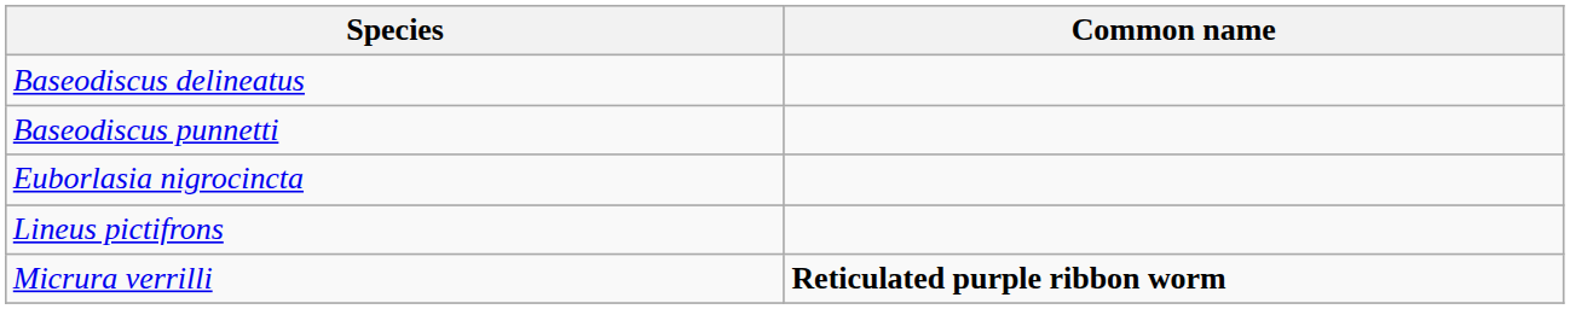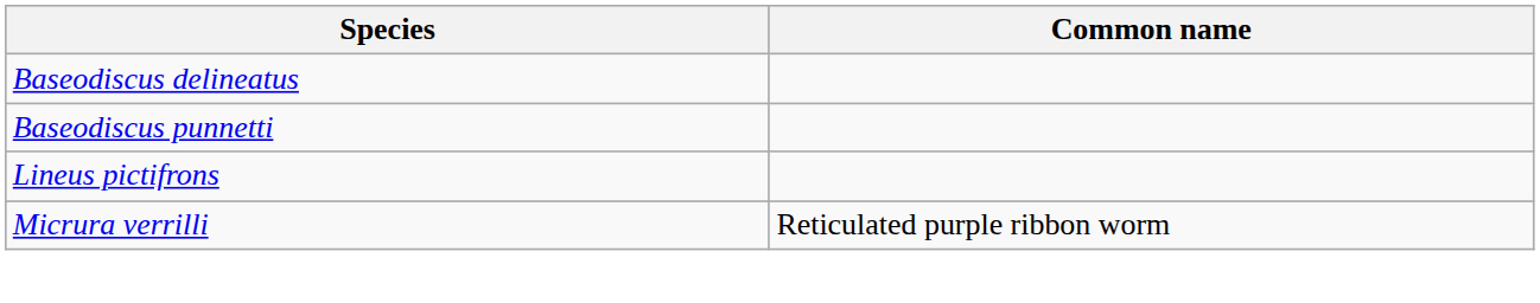 <table width=90% class="wikitable">
 <tr>
 <th width=25%>Species</th>
 <th width=25%>Common name</th>
 </tr>
 <tr>
 <td><em><a href='#'>Baseodiscus delineatus</a></em></td>
 <td></td>
 </tr>
 <tr>
 <td><em><a href='#'>Baseodiscus punnetti</a></em></td>
 <td></td>
 </tr>
 <tr>
-<td><em><a href='#'>Euborlasia nigrocincta</a></em></td>
-<td></td>
-</tr>
-<tr>
 <td><em><a href='#'>Lineus pictifrons</a></em></td>
 <td></td>
 </tr>
 <tr>
 <td><em><a href='#'>Micrura verrilli</a></em></td>
-<td><strong>Reticulated purple ribbon worm</strong></td>
+<td>Reticulated purple ribbon worm</td>
 </tr>
 </table>
